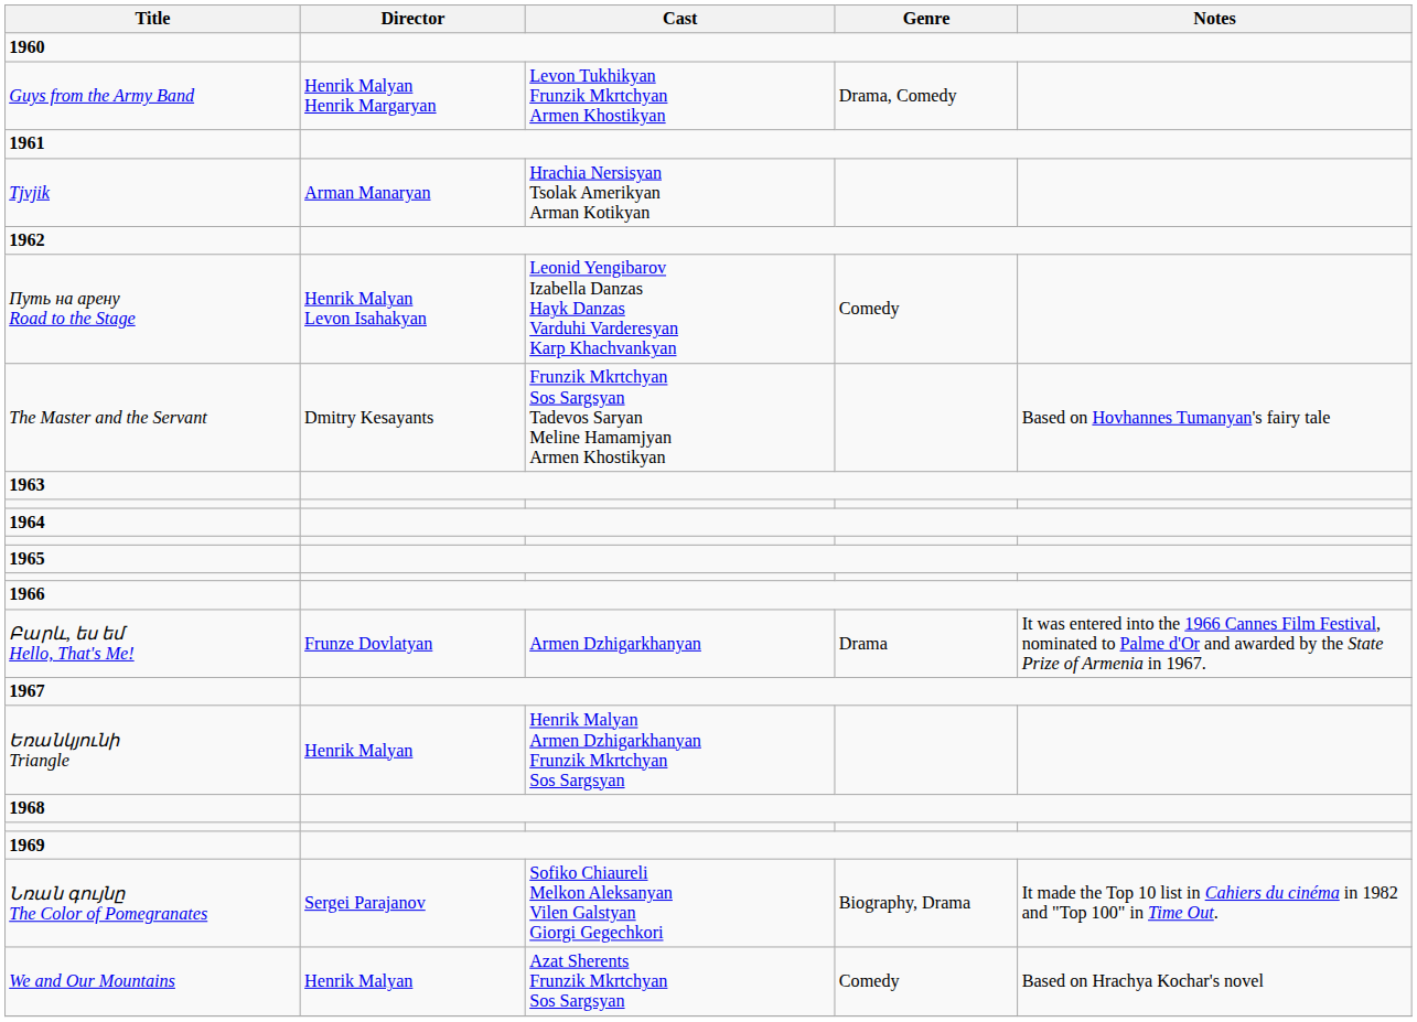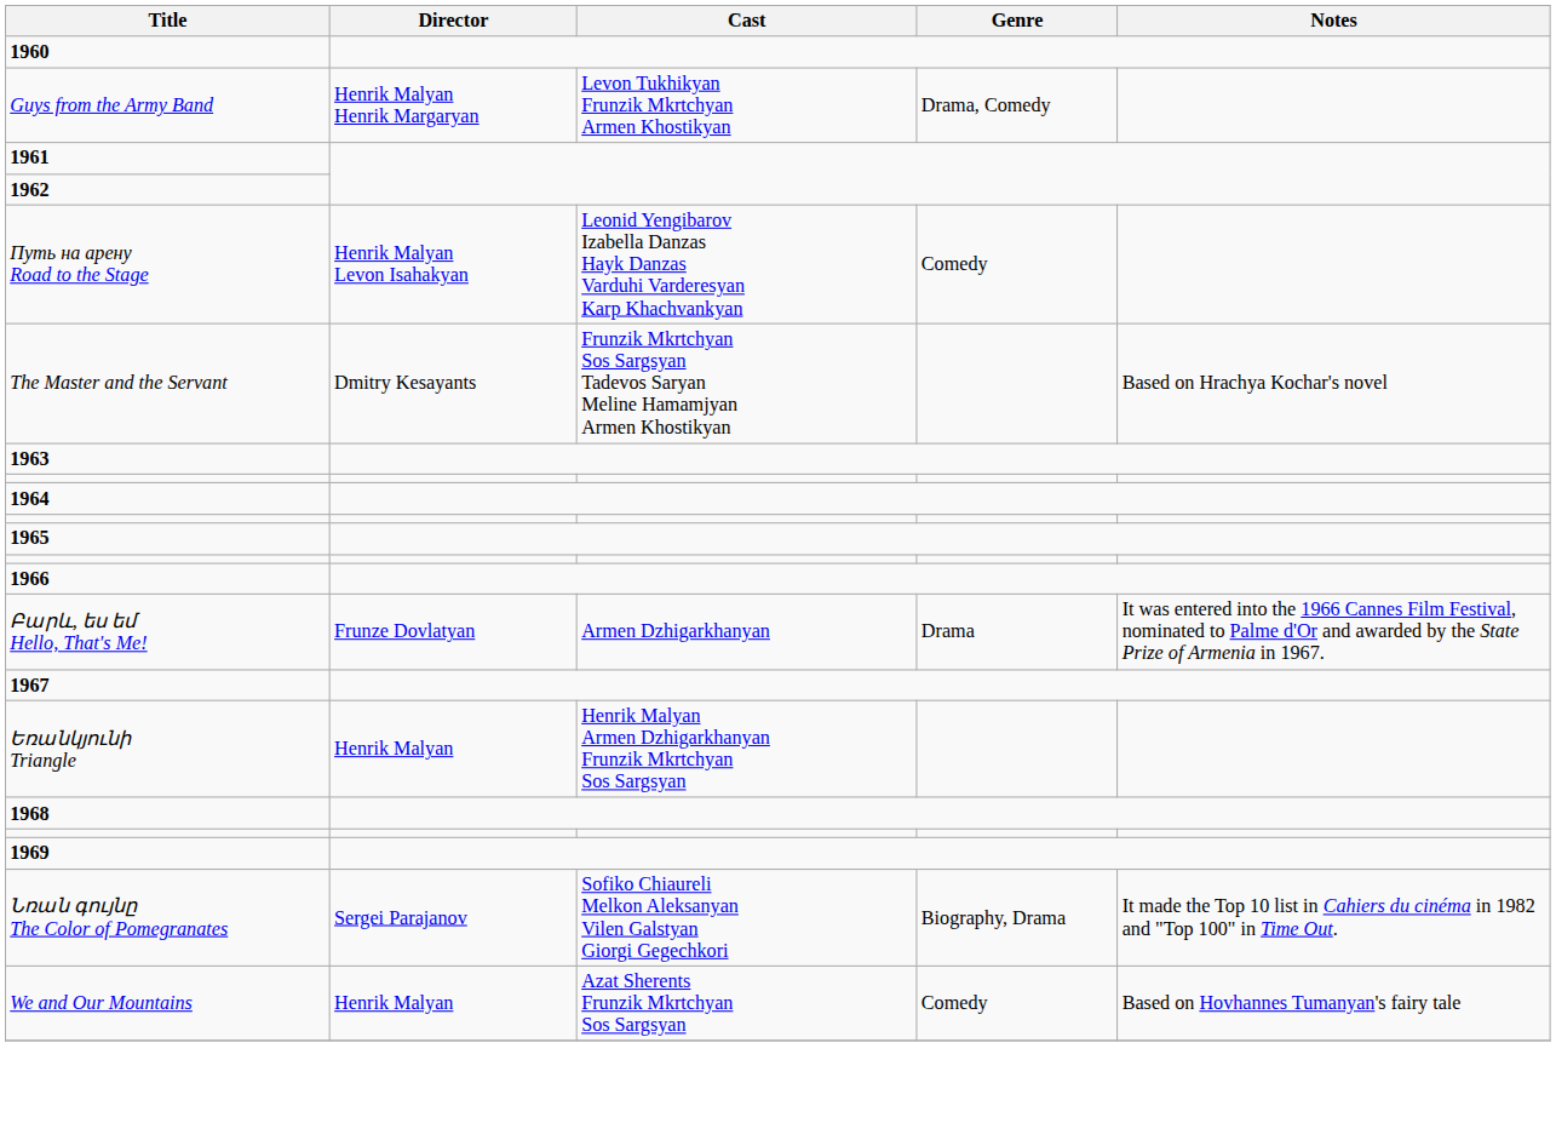 <table class="wikitable" width= "100%">
 <tr>
 <th width=21%>Title</th>
 <th width=16%>Director</th>
 <th width=22%>Cast</th>
 <th width=13%>Genre</th>
 <th width=28%>Notes</th>
 </tr>
 <tr>
 <td><strong>1960</strong></td>
 </tr>
 <tr>
 <td><em><a href='#'>Guys from the Army Band</a></em></td>
 <td><a href='#'>Henrik Malyan</a><br><a href='#'>Henrik Margaryan</a></td>
 <td><a href='#'>Levon Tukhikyan</a><br><a href='#'>Frunzik Mkrtchyan</a><br><a href='#'>Armen Khostikyan</a></td>
 <td>Drama, Comedy</td>
 <td></td>
 </tr>
 <tr>
 <td><strong>1961</strong></td>
 </tr>
 <tr>
-<td><em><a href='#'>Tjvjik</a></em></td>
-<td><a href='#'>Arman Manaryan</a></td>
-<td><a href='#'>Hrachia Nersisyan</a><br>Tsolak Amerikyan<br>Arman Kotikyan</td>
-<td></td>
-<td></td>
-</tr>
-<tr>
 <td><strong>1962</strong></td>
 </tr>
 <tr>
 <td><em>Путь на арену</em><br><em><a href='#'>Road to the Stage</a></em></td>
 <td><a href='#'>Henrik Malyan</a><br><a href='#'>Levon Isahakyan</a></td>
 <td><a href='#'>Leonid Yengibarov</a><br>Izabella Danzas<br><a href='#'>Hayk Danzas</a><br><a href='#'>Varduhi Varderesyan</a><br><a href='#'>Karp Khachvankyan</a></td>
 <td>Comedy</td>
 <td></td>
 </tr>
 <tr>
 <td><em>The Master and the Servant</em></td>
 <td>Dmitry Kesayants</td>
 <td><a href='#'>Frunzik Mkrtchyan</a><br><a href='#'>Sos Sargsyan</a><br>Tadevos Saryan<br>Meline Hamamjyan<br>Armen Khostikyan</td>
 <td></td>
-<td>Based on <a href='#'>Hovhannes Tumanyan</a>'s fairy tale</td>
+<td>Based on Hrachya Kochar's novel</td>
 </tr>
 <tr>
 <td><strong>1963</strong></td>
 </tr>
 <tr>
 <td></td>
 <td></td>
 <td></td>
 <td></td>
 <td></td>
 </tr>
 <tr>
 <td><strong>1964</strong></td>
 </tr>
 <tr>
 <td></td>
 <td></td>
 <td></td>
 <td></td>
 <td></td>
 </tr>
 <tr>
 <td><strong>1965</strong></td>
 </tr>
 <tr>
 <td></td>
 <td></td>
 <td></td>
 <td></td>
 <td></td>
 </tr>
 <tr>
 <td><strong>1966</strong></td>
 </tr>
 <tr>
 <td><em>Բարև, ես եմ</em><br><em><a href='#'>Hello, That's Me!</a></em></td>
 <td><a href='#'>Frunze Dovlatyan</a></td>
 <td><a href='#'>Armen Dzhigarkhanyan</a></td>
 <td>Drama</td>
 <td>It was entered into the <a href='#'>1966 Cannes Film Festival</a>, nominated to <a href='#'>Palme d'Or</a> and awarded by the <em>State Prize of Armenia</em> in 1967.</td>
 </tr>
 <tr>
 <td><strong>1967</strong></td>
 </tr>
 <tr>
 <td><em>Եռանկյունի</em><br><em>Triangle</em></td>
 <td><a href='#'>Henrik Malyan</a></td>
 <td><a href='#'>Henrik Malyan</a><br><a href='#'>Armen Dzhigarkhanyan</a><br><a href='#'>Frunzik Mkrtchyan</a><br><a href='#'>Sos Sargsyan</a></td>
 <td></td>
 <td></td>
 </tr>
 <tr>
 <td><strong>1968</strong></td>
 </tr>
 <tr>
 <td></td>
 <td></td>
 <td></td>
 <td></td>
 <td></td>
 </tr>
 <tr>
 <td><strong>1969</strong></td>
 </tr>
 <tr>
 <td><em>Նռան գույնը</em><br><em><a href='#'>The Color of Pomegranates</a></em></td>
 <td><a href='#'>Sergei Parajanov</a></td>
 <td><a href='#'>Sofiko Chiaureli</a><br><a href='#'>Melkon Aleksanyan</a><br><a href='#'>Vilen Galstyan</a><br><a href='#'>Giorgi Gegechkori</a></td>
 <td>Biography, Drama</td>
 <td>It made the Top 10 list in <em><a href='#'>Cahiers du cinéma</a></em> in 1982 and "Top 100" in <em><a href='#'>Time Out</a></em>.</td>
 </tr>
 <tr>
 <td><em><a href='#'>We and Our Mountains</a></em></td>
 <td><a href='#'>Henrik Malyan</a></td>
 <td><a href='#'>Azat Sherents</a><br><a href='#'>Frunzik Mkrtchyan</a><br><a href='#'>Sos Sargsyan</a></td>
 <td>Comedy</td>
-<td>Based on Hrachya Kochar's novel</td>
+<td>Based on <a href='#'>Hovhannes Tumanyan</a>'s fairy tale</td>
 </tr>
 <tr>
 </tr>
 </table>
